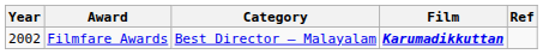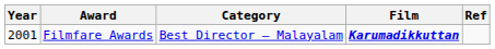 <table class="wikitable">
 <tr>
 <th>Year</th>
 <th>Award</th>
 <th>Category</th>
 <th>Film</th>
 <th>Ref</th>
 </tr>
 <tr>
-<td>2002</td>
+<td>2001</td>
 <td><a href='#'>Filmfare Awards</a></td>
 <td><a href='#'>Best Director – Malayalam</a></td>
 <td><strong><a href='#'><em>Karumadikkuttan</em></a></strong></td>
 <td></td>
 </tr>
 </table>
